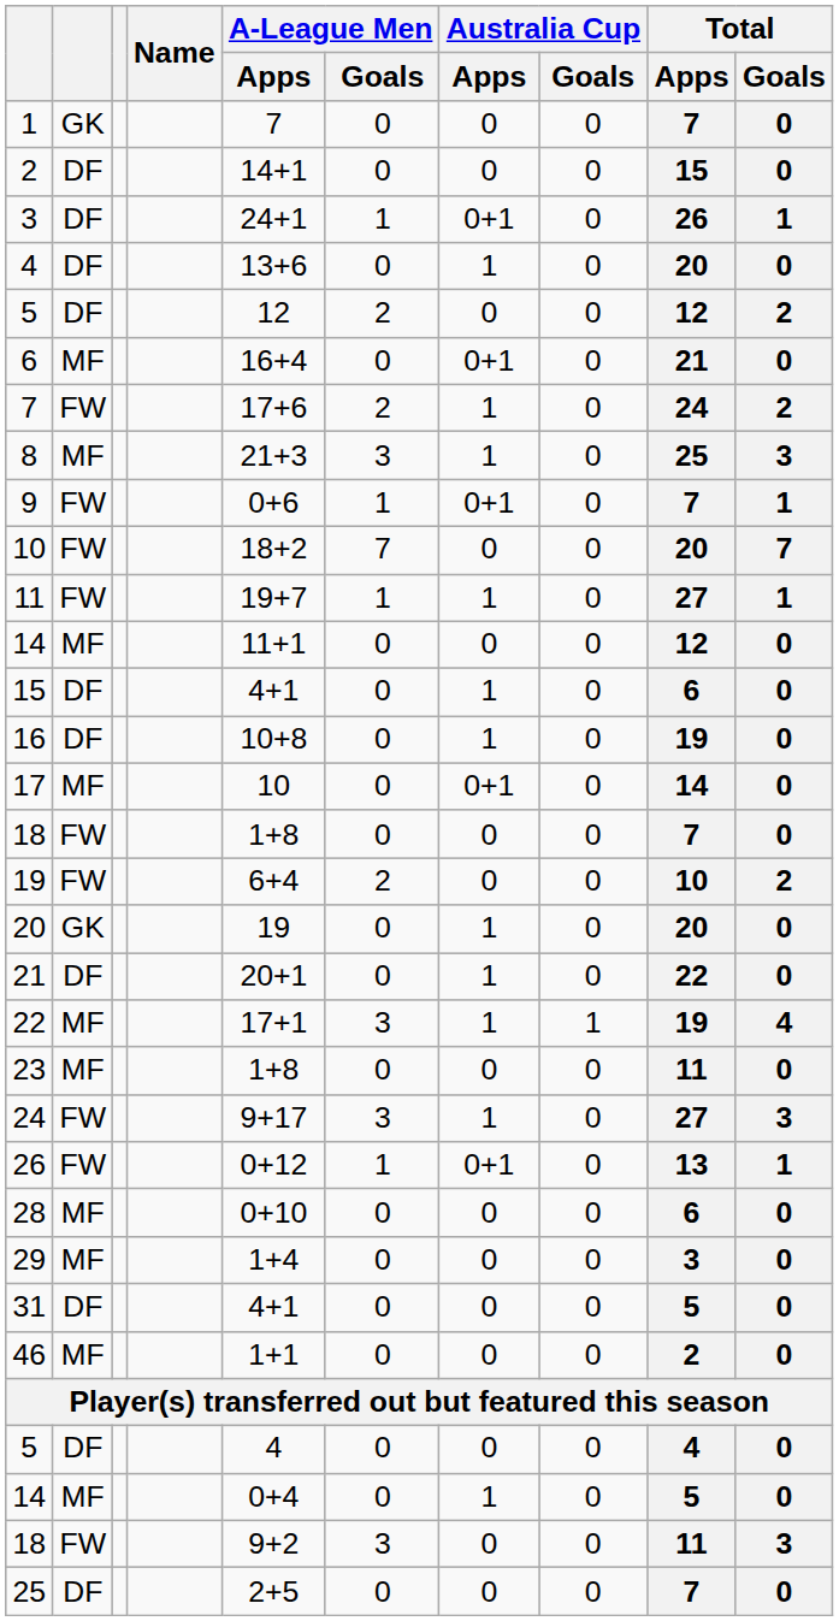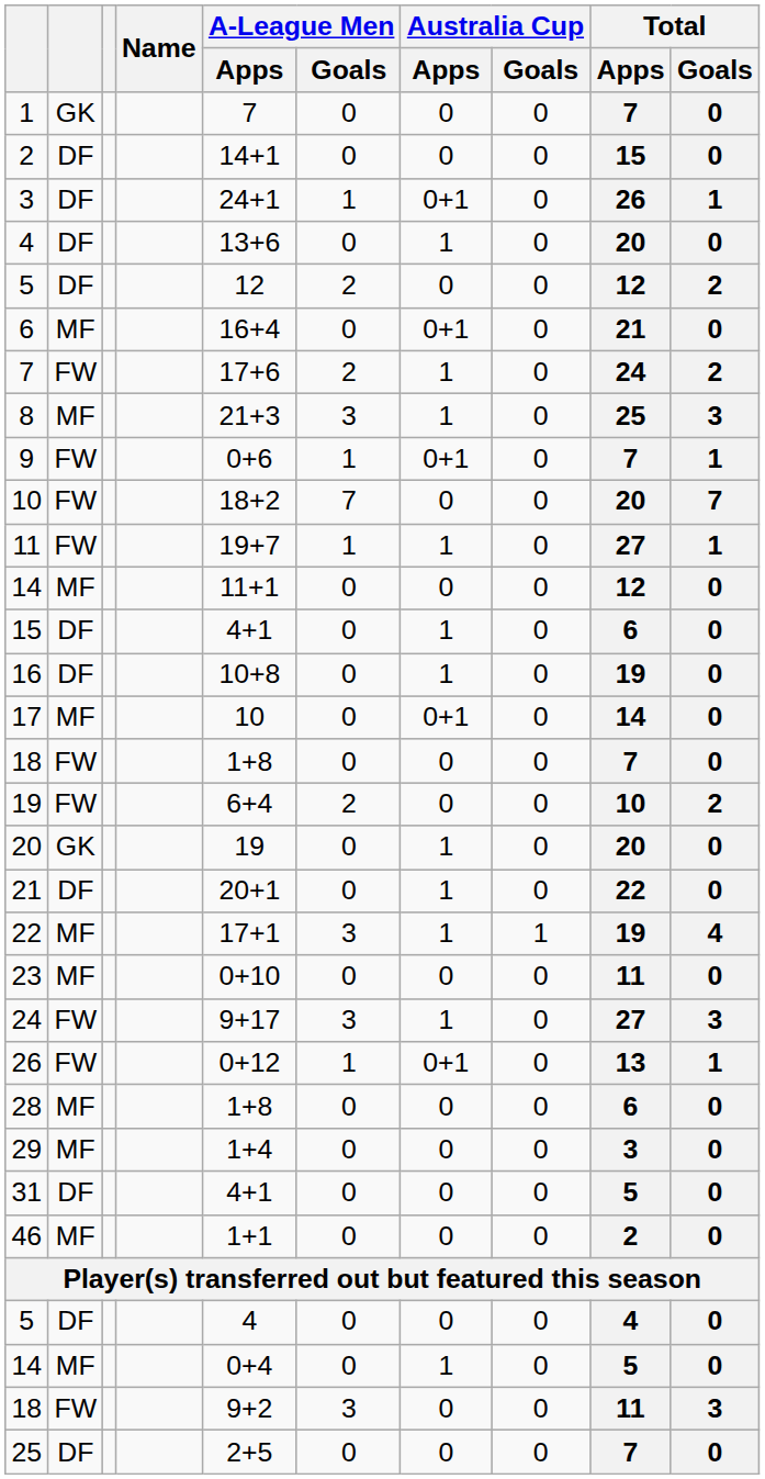 <table class="wikitable sortable" style="text-align:center;">
 <tr>
 <th rowspan="2"></th>
 <th rowspan="2"></th>
 <th rowspan="2"></th>
 <th rowspan="2">Name</th>
 <th colspan="2"><a href='#'>A-League Men</a></th>
 <th colspan="2"><a href='#'>Australia Cup</a></th>
 <th colspan="2">Total</th>
 </tr>
 <tr>
 <th>Apps</th>
 <th>Goals</th>
 <th>Apps</th>
 <th>Goals</th>
 <th>Apps</th>
 <th>Goals</th>
 </tr>
 <tr>
 <td>1</td>
 <td>GK</td>
 <td></td>
 <td align="left"><br></td>
 <td>7</td>
 <td>0<br></td>
 <td>0</td>
 <td>0<br></td>
 <th>7</th>
 <th>0</th>
 </tr>
 <tr>
 <td>2</td>
 <td>DF</td>
 <td></td>
 <td align="left"><br></td>
 <td>14+1</td>
 <td>0<br></td>
 <td>0</td>
 <td>0<br></td>
 <th>15</th>
 <th>0</th>
 </tr>
 <tr>
 <td>3</td>
 <td>DF</td>
 <td></td>
 <td align="left"><br></td>
 <td>24+1</td>
 <td>1<br></td>
 <td>0+1</td>
 <td>0<br></td>
 <th>26</th>
 <th>1</th>
 </tr>
 <tr>
 <td>4</td>
 <td>DF</td>
 <td></td>
 <td align="left"><br></td>
 <td>13+6</td>
 <td>0<br></td>
 <td>1</td>
 <td>0<br></td>
 <th>20</th>
 <th>0</th>
 </tr>
 <tr>
 <td>5</td>
 <td>DF</td>
 <td></td>
 <td align="left"><br></td>
 <td>12</td>
 <td>2<br></td>
 <td>0</td>
 <td>0<br></td>
 <th>12</th>
 <th>2</th>
 </tr>
 <tr>
 <td>6</td>
 <td>MF</td>
 <td></td>
 <td align="left"><br></td>
 <td>16+4</td>
 <td>0<br></td>
 <td>0+1</td>
 <td>0<br></td>
 <th>21</th>
 <th>0</th>
 </tr>
 <tr>
 <td>7</td>
 <td>FW</td>
 <td></td>
 <td align="left"><br></td>
 <td>17+6</td>
 <td>2<br></td>
 <td>1</td>
 <td>0<br></td>
 <th>24</th>
 <th>2</th>
 </tr>
 <tr>
 <td>8</td>
 <td>MF</td>
 <td></td>
 <td align="left"><br></td>
 <td>21+3</td>
 <td>3<br></td>
 <td>1</td>
 <td>0<br></td>
 <th>25</th>
 <th>3</th>
 </tr>
 <tr>
 <td>9</td>
 <td>FW</td>
 <td></td>
 <td align="left"><br></td>
 <td>0+6</td>
 <td>1<br></td>
 <td>0+1</td>
 <td>0<br></td>
 <th>7</th>
 <th>1</th>
 </tr>
 <tr>
 <td>10</td>
 <td>FW</td>
 <td></td>
 <td align="left"><br></td>
 <td>18+2</td>
 <td>7<br></td>
 <td>0</td>
 <td>0<br></td>
 <th>20</th>
 <th>7</th>
 </tr>
 <tr>
 <td>11</td>
 <td>FW</td>
 <td></td>
 <td align="left"><br></td>
 <td>19+7</td>
 <td>1<br></td>
 <td>1</td>
 <td>0<br></td>
 <th>27</th>
 <th>1</th>
 </tr>
 <tr>
 <td>14</td>
 <td>MF</td>
 <td></td>
 <td align="left"><br></td>
 <td>11+1</td>
 <td>0<br></td>
 <td>0</td>
 <td>0<br></td>
 <th>12</th>
 <th>0</th>
 </tr>
 <tr>
 <td>15</td>
 <td>DF</td>
 <td></td>
 <td align="left"><br></td>
 <td>4+1</td>
 <td>0<br></td>
 <td>1</td>
 <td>0<br></td>
 <th>6</th>
 <th>0</th>
 </tr>
 <tr>
 <td>16</td>
 <td>DF</td>
 <td></td>
 <td align="left"><br></td>
 <td>10+8</td>
 <td>0<br></td>
 <td>1</td>
 <td>0<br></td>
 <th>19</th>
 <th>0</th>
 </tr>
 <tr>
 <td>17</td>
 <td>MF</td>
 <td></td>
 <td align="left"><br></td>
 <td>10</td>
 <td>0<br></td>
 <td>0+1</td>
 <td>0<br></td>
 <th>14</th>
 <th>0</th>
 </tr>
 <tr>
 <td>18</td>
 <td>FW</td>
 <td></td>
 <td align="left"><br></td>
 <td>1+8</td>
 <td>0<br></td>
 <td>0</td>
 <td>0<br></td>
 <th>7</th>
 <th>0</th>
 </tr>
 <tr>
 <td>19</td>
 <td>FW</td>
 <td></td>
 <td align="left"><br></td>
 <td>6+4</td>
 <td>2<br></td>
 <td>0</td>
 <td>0<br></td>
 <th>10</th>
 <th>2</th>
 </tr>
 <tr>
 <td>20</td>
 <td>GK</td>
 <td></td>
 <td align="left"><br></td>
 <td>19</td>
 <td>0<br></td>
 <td>1</td>
 <td>0<br></td>
 <th>20</th>
 <th>0</th>
 </tr>
 <tr>
 <td>21</td>
 <td>DF</td>
 <td></td>
 <td align="left"><br></td>
 <td>20+1</td>
 <td>0<br></td>
 <td>1</td>
 <td>0<br></td>
 <th>22</th>
 <th>0</th>
 </tr>
 <tr>
 <td>22</td>
 <td>MF</td>
 <td></td>
 <td align="left"><br></td>
 <td>17+1</td>
 <td>3<br></td>
 <td>1</td>
 <td>1<br></td>
 <th>19</th>
 <th>4</th>
 </tr>
 <tr>
 <td>23</td>
 <td>MF</td>
 <td></td>
 <td align="left"><br></td>
-<td>1+8</td>
+<td>0+10</td>
 <td>0<br></td>
 <td>0</td>
 <td>0<br></td>
 <th>11</th>
 <th>0</th>
 </tr>
 <tr>
 <td>24</td>
 <td>FW</td>
 <td></td>
 <td align="left"><br></td>
 <td>9+17</td>
 <td>3<br></td>
 <td>1</td>
 <td>0<br></td>
 <th>27</th>
 <th>3</th>
 </tr>
 <tr>
 <td>26</td>
 <td>FW</td>
 <td></td>
 <td align="left"><br></td>
 <td>0+12</td>
 <td>1<br></td>
 <td>0+1</td>
 <td>0<br></td>
 <th>13</th>
 <th>1</th>
 </tr>
 <tr>
 <td>28</td>
 <td>MF</td>
 <td></td>
 <td align="left"><br></td>
-<td>0+10</td>
+<td>1+8</td>
 <td>0<br></td>
 <td>0</td>
 <td>0<br></td>
 <th>6</th>
 <th>0</th>
 </tr>
 <tr>
 <td>29</td>
 <td>MF</td>
 <td></td>
 <td align="left"><br></td>
 <td>1+4</td>
 <td>0<br></td>
 <td>0</td>
 <td>0<br></td>
 <th>3</th>
 <th>0</th>
 </tr>
 <tr>
 <td>31</td>
 <td>DF</td>
 <td></td>
 <td align="left"><br></td>
 <td>4+1</td>
 <td>0<br></td>
 <td>0</td>
 <td>0<br></td>
 <th>5</th>
 <th>0</th>
 </tr>
 <tr>
 <td>46</td>
 <td>MF</td>
 <td></td>
 <td align="left"><br></td>
 <td>1+1</td>
 <td>0<br></td>
 <td>0</td>
 <td>0<br></td>
 <th>2</th>
 <th>0</th>
 </tr>
 <tr>
 <th colspan="10">Player(s) transferred out but featured this season</th>
 </tr>
 <tr>
 <td>5</td>
 <td>DF</td>
 <td></td>
 <td align="left"><br></td>
 <td>4</td>
 <td>0<br></td>
 <td>0</td>
 <td>0<br></td>
 <th>4</th>
 <th>0</th>
 </tr>
 <tr>
 <td>14</td>
 <td>MF</td>
 <td></td>
 <td align="left"><br></td>
 <td>0+4</td>
 <td>0<br></td>
 <td>1</td>
 <td>0<br></td>
 <th>5</th>
 <th>0</th>
 </tr>
 <tr>
 <td>18</td>
 <td>FW</td>
 <td></td>
 <td align="left"><br></td>
 <td>9+2</td>
 <td>3<br></td>
 <td>0</td>
 <td>0<br></td>
 <th>11</th>
 <th>3</th>
 </tr>
 <tr>
 <td>25</td>
 <td>DF</td>
 <td></td>
 <td align="left"><br></td>
 <td>2+5</td>
 <td>0<br></td>
 <td>0</td>
 <td>0<br></td>
 <th>7</th>
 <th>0</th>
 </tr>
 </table>
